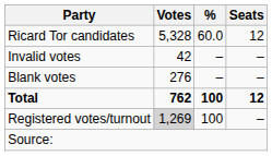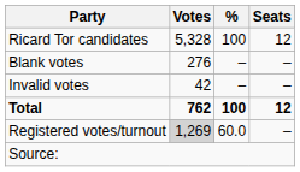 <table class="wikitable">
 <tr>
 <th>Party</th>
 <th>Votes</th>
 <th>%</th>
 <th>Seats</th>
 </tr>
 <tr>
 <td>Ricard Tor candidates</td>
 <td style="text-align: right;">5,328</td>
-<td style="text-align: right;">60.0</td>
+<td style="text-align: right;">100</td>
 <td style="text-align: right;">12</td>
+</tr>
+<tr>
+<td>Blank votes</td>
+<td style="text-align: right;">276</td>
+<td style="text-align: right;">–</td>
+<td style="text-align: right;">–</td>
 </tr>
 <tr>
 <td>Invalid votes</td>
 <td style="text-align: right;">42</td>
-<td style="text-align: right;">–</td>
-<td style="text-align: right;">–</td>
-</tr>
-<tr>
-<td>Blank votes</td>
-<td style="text-align: right;">276</td>
 <td style="text-align: right;">–</td>
 <td style="text-align: right;">–</td>
 </tr>
 <tr>
 <td style="font-weight: bold;">Total</td>
 <td style="text-align: right; font-weight: bold;">762</td>
 <td style="text-align: right; font-weight: bold;">100</td>
 <td style="text-align: right; font-weight: bold;">12</td>
 </tr>
 <tr>
 <td>Registered votes/turnout</td>
 <td style="background: lightgrey; text-align: right;">1,269</td>
-<td style="text-align: right;">100</td>
+<td style="text-align: right;">60.0</td>
 <td style="text-align: right;">–</td>
 </tr>
 <tr>
 <td colspan="4">Source: </td>
 </tr>
 </table>
